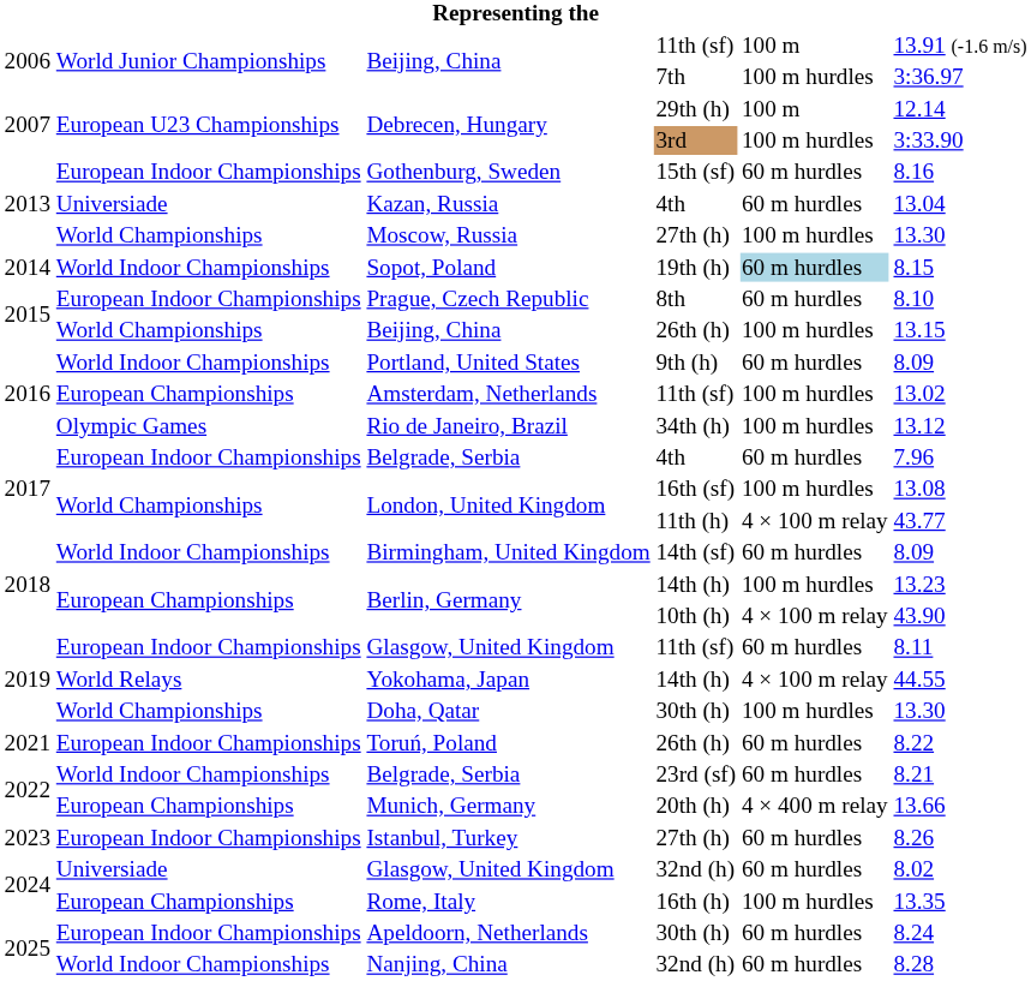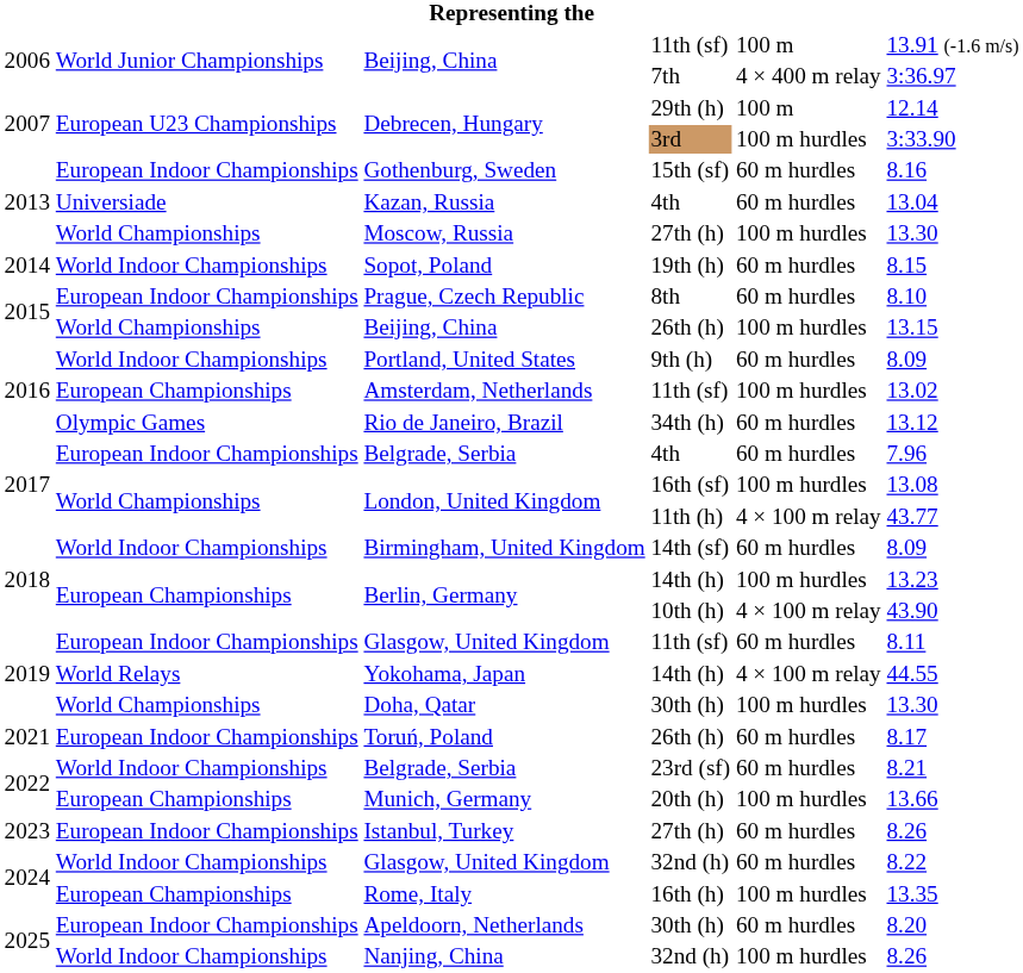 <table>
 <tr>
 <th colspan="6">Representing the </th>
 </tr>
 <tr>
 <td rowspan=2>2006</td>
 <td rowspan=2><a href='#'>World Junior Championships</a></td>
 <td rowspan=2><a href='#'>Beijing, China</a></td>
 <td>11th (sf)</td>
 <td>100 m</td>
 <td><a href='#'>13.91</a> <small>(-1.6 m/s)</small></td>
 </tr>
 <tr>
 <td>7th</td>
-<td>100 m hurdles</td>
+<td>4 × 400 m relay</td>
 <td><a href='#'>3:36.97</a></td>
 </tr>
 <tr>
 <td rowspan=2>2007</td>
 <td rowspan=2><a href='#'>European U23 Championships</a></td>
 <td rowspan=2><a href='#'>Debrecen, Hungary</a></td>
 <td>29th (h)</td>
 <td>100 m</td>
 <td><a href='#'>12.14</a></td>
 </tr>
 <tr>
 <td bgcolor=cc9966>3rd</td>
 <td>100 m hurdles</td>
 <td><a href='#'>3:33.90</a></td>
 </tr>
 <tr>
 <td rowspan=3>2013</td>
 <td><a href='#'>European Indoor Championships</a></td>
 <td><a href='#'>Gothenburg, Sweden</a></td>
 <td>15th (sf)</td>
 <td>60 m hurdles</td>
 <td><a href='#'>8.16</a></td>
 </tr>
 <tr>
 <td><a href='#'>Universiade</a></td>
 <td><a href='#'>Kazan, Russia</a></td>
 <td>4th</td>
 <td>60 m hurdles</td>
 <td><a href='#'>13.04</a></td>
 </tr>
 <tr>
 <td><a href='#'>World Championships</a></td>
 <td><a href='#'>Moscow, Russia</a></td>
 <td>27th (h)</td>
 <td>100 m hurdles</td>
 <td><a href='#'>13.30</a></td>
 </tr>
 <tr>
 <td>2014</td>
 <td><a href='#'>World Indoor Championships</a></td>
 <td><a href='#'>Sopot, Poland</a></td>
 <td>19th (h)</td>
-<td style="background: lightblue;">60 m hurdles</td>
+<td>60 m hurdles</td>
 <td><a href='#'>8.15</a></td>
 </tr>
 <tr>
 <td rowspan=2>2015</td>
 <td><a href='#'>European Indoor Championships</a></td>
 <td><a href='#'>Prague, Czech Republic</a></td>
 <td>8th</td>
 <td>60 m hurdles</td>
 <td><a href='#'>8.10</a></td>
 </tr>
 <tr>
 <td><a href='#'>World Championships</a></td>
 <td><a href='#'>Beijing, China</a></td>
 <td>26th (h)</td>
 <td>100 m hurdles</td>
 <td><a href='#'>13.15</a></td>
 </tr>
 <tr>
 <td rowspan=3>2016</td>
 <td><a href='#'>World Indoor Championships</a></td>
 <td><a href='#'>Portland, United States</a></td>
 <td>9th (h)</td>
 <td>60 m hurdles</td>
 <td><a href='#'>8.09</a></td>
 </tr>
 <tr>
 <td><a href='#'>European Championships</a></td>
 <td><a href='#'>Amsterdam, Netherlands</a></td>
 <td>11th (sf)</td>
 <td>100 m hurdles</td>
 <td><a href='#'>13.02</a></td>
 </tr>
 <tr>
 <td><a href='#'>Olympic Games</a></td>
 <td><a href='#'>Rio de Janeiro, Brazil</a></td>
 <td>34th (h)</td>
-<td>100 m hurdles</td>
+<td>60 m hurdles</td>
 <td><a href='#'>13.12</a></td>
 </tr>
 <tr>
 <td rowspan=3>2017</td>
 <td><a href='#'>European Indoor Championships</a></td>
 <td><a href='#'>Belgrade, Serbia</a></td>
 <td>4th</td>
 <td>60 m hurdles</td>
 <td><a href='#'>7.96</a></td>
 </tr>
 <tr>
 <td rowspan=2><a href='#'>World Championships</a></td>
 <td rowspan=2><a href='#'>London, United Kingdom</a></td>
 <td>16th (sf)</td>
 <td>100 m hurdles</td>
 <td><a href='#'>13.08</a></td>
 </tr>
 <tr>
 <td>11th (h)</td>
 <td>4 × 100 m relay</td>
 <td><a href='#'>43.77</a></td>
 </tr>
 <tr>
 <td rowspan=3>2018</td>
 <td><a href='#'>World Indoor Championships</a></td>
 <td><a href='#'>Birmingham, United Kingdom</a></td>
 <td>14th (sf)</td>
 <td>60 m hurdles</td>
 <td><a href='#'>8.09</a></td>
 </tr>
 <tr>
 <td rowspan=2><a href='#'>European Championships</a></td>
 <td rowspan=2><a href='#'>Berlin, Germany</a></td>
 <td>14th (h)</td>
 <td>100 m hurdles</td>
 <td><a href='#'>13.23</a></td>
 </tr>
 <tr>
 <td>10th (h)</td>
 <td>4 × 100 m relay</td>
 <td><a href='#'>43.90</a></td>
 </tr>
 <tr>
 <td rowspan=3>2019</td>
 <td><a href='#'>European Indoor Championships</a></td>
 <td><a href='#'>Glasgow, United Kingdom</a></td>
 <td>11th (sf)</td>
 <td>60 m hurdles</td>
 <td><a href='#'>8.11</a></td>
 </tr>
 <tr>
 <td><a href='#'>World Relays</a></td>
 <td><a href='#'>Yokohama, Japan</a></td>
 <td>14th (h)</td>
 <td>4 × 100 m relay</td>
 <td><a href='#'>44.55</a></td>
 </tr>
 <tr>
 <td><a href='#'>World Championships</a></td>
 <td><a href='#'>Doha, Qatar</a></td>
 <td>30th (h)</td>
 <td>100 m hurdles</td>
 <td><a href='#'>13.30</a></td>
 </tr>
 <tr>
 <td>2021</td>
 <td><a href='#'>European Indoor Championships</a></td>
 <td><a href='#'>Toruń, Poland</a></td>
 <td>26th (h)</td>
 <td>60 m hurdles</td>
-<td><a href='#'>8.22</a></td>
+<td><a href='#'>8.17</a></td>
 </tr>
 <tr>
 <td rowspan=2>2022</td>
 <td><a href='#'>World Indoor Championships</a></td>
 <td><a href='#'>Belgrade, Serbia</a></td>
 <td>23rd (sf)</td>
 <td>60 m hurdles</td>
 <td><a href='#'>8.21</a></td>
 </tr>
 <tr>
 <td><a href='#'>European Championships</a></td>
 <td><a href='#'>Munich, Germany</a></td>
 <td>20th (h)</td>
-<td>4 × 400 m relay</td>
+<td>100 m hurdles</td>
 <td><a href='#'>13.66</a></td>
 </tr>
 <tr>
 <td>2023</td>
 <td><a href='#'>European Indoor Championships</a></td>
 <td><a href='#'>Istanbul, Turkey</a></td>
 <td>27th (h)</td>
 <td>60 m hurdles</td>
 <td><a href='#'>8.26</a></td>
 </tr>
 <tr>
 <td rowspan=2>2024</td>
-<td><a href='#'>Universiade</a></td>
+<td><a href='#'>World Indoor Championships</a></td>
 <td><a href='#'>Glasgow, United Kingdom</a></td>
 <td>32nd (h)</td>
 <td>60 m hurdles</td>
-<td><a href='#'>8.02</a></td>
+<td><a href='#'>8.22</a></td>
 </tr>
 <tr>
 <td><a href='#'>European Championships</a></td>
 <td><a href='#'>Rome, Italy</a></td>
 <td>16th (h)</td>
 <td>100 m hurdles</td>
 <td><a href='#'>13.35</a></td>
 </tr>
 <tr>
 <td rowspan=2>2025</td>
 <td><a href='#'>European  Indoor Championships</a></td>
 <td><a href='#'>Apeldoorn, Netherlands</a></td>
 <td>30th (h)</td>
 <td>60 m hurdles</td>
-<td><a href='#'>8.24</a></td>
+<td><a href='#'>8.20</a></td>
 </tr>
 <tr>
 <td><a href='#'>World Indoor Championships</a></td>
 <td><a href='#'>Nanjing, China</a></td>
 <td>32nd (h)</td>
-<td>60 m hurdles</td>
-<td><a href='#'>8.28</a></td>
+<td>100 m hurdles</td>
+<td><a href='#'>8.26</a></td>
 </tr>
 </table>
